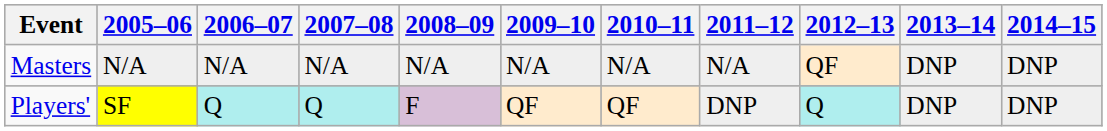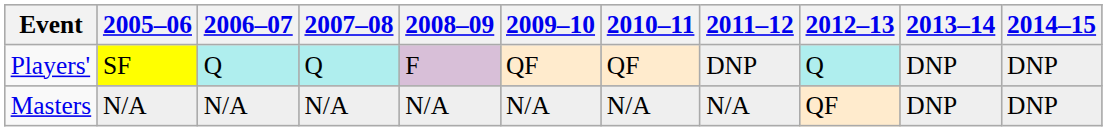 <table class="wikitable">
 <tr>
 <th>Event</th>
 <th><a href='#'>2005–06</a></th>
 <th><a href='#'>2006–07</a></th>
 <th><a href='#'>2007–08</a></th>
 <th><a href='#'>2008–09</a></th>
 <th><a href='#'>2009–10</a></th>
 <th><a href='#'>2010–11</a></th>
 <th><a href='#'>2011–12</a></th>
 <th><a href='#'>2012–13</a></th>
 <th><a href='#'>2013–14</a></th>
 <th><a href='#'>2014–15</a></th>
 </tr>
 <tr>
+<td><a href='#'>Players'</a></td>
+<td style="background:yellow;">SF</td>
+<td style="background:#afeeee;">Q</td>
+<td style="background:#afeeee;">Q</td>
+<td style="background:thistle;">F</td>
+<td style="background:#ffebcd;">QF</td>
+<td style="background:#ffebcd;">QF</td>
+<td style="background:#EFEFEF;">DNP</td>
+<td style="background:#afeeee;">Q</td>
+<td style="background:#EFEFEF;">DNP</td>
+<td style="background:#EFEFEF;">DNP</td>
+</tr>
+<tr>
 <td><a href='#'>Masters</a></td>
 <td style="background:#EFEFEF;">N/A</td>
 <td style="background:#EFEFEF;">N/A</td>
 <td style="background:#EFEFEF;">N/A</td>
 <td style="background:#EFEFEF;">N/A</td>
 <td style="background:#EFEFEF;">N/A</td>
 <td style="background:#EFEFEF;">N/A</td>
 <td style="background:#EFEFEF;">N/A</td>
 <td style="background:#ffebcd;">QF</td>
 <td style="background:#EFEFEF;">DNP</td>
 <td style="background:#EFEFEF;">DNP</td>
 </tr>
-<tr>
-<td><a href='#'>Players'</a></td>
-<td style="background:yellow;">SF</td>
-<td style="background:#afeeee;">Q</td>
-<td style="background:#afeeee;">Q</td>
-<td style="background:thistle;">F</td>
-<td style="background:#ffebcd;">QF</td>
-<td style="background:#ffebcd;">QF</td>
-<td style="background:#EFEFEF;">DNP</td>
-<td style="background:#afeeee;">Q</td>
-<td style="background:#EFEFEF;">DNP</td>
-<td style="background:#EFEFEF;">DNP</td>
-</tr>
 </table>
